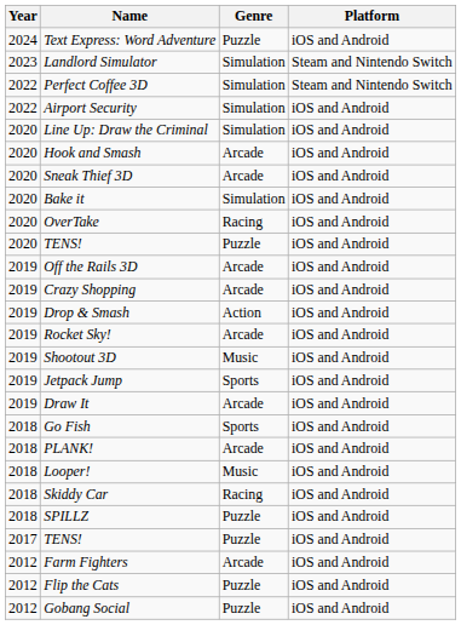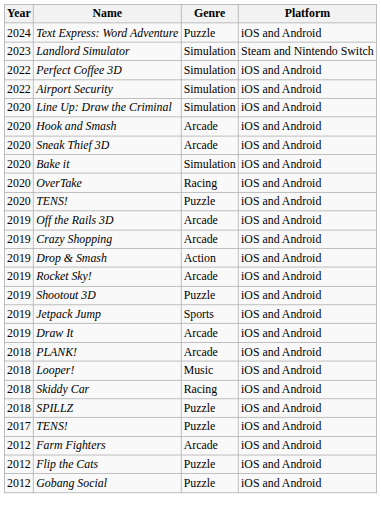 <table class="wikitable">
 <tr>
 <th>Year</th>
 <th>Name</th>
 <th>Genre</th>
 <th>Platform</th>
 </tr>
 <tr>
 <td>2024</td>
 <td><em>Text Express: Word Adventure</em></td>
 <td>Puzzle</td>
 <td>iOS and Android</td>
 </tr>
 <tr>
 <td>2023</td>
 <td><em>Landlord Simulator</em></td>
 <td>Simulation</td>
 <td>Steam and Nintendo Switch</td>
 </tr>
 <tr>
 <td>2022</td>
 <td><em>Perfect Coffee 3D</em></td>
 <td>Simulation</td>
-<td>Steam and Nintendo Switch</td>
+<td>iOS and Android</td>
 </tr>
 <tr>
 <td>2022</td>
 <td><em>Airport Security</em></td>
 <td>Simulation</td>
 <td>iOS and Android</td>
 </tr>
 <tr>
 <td>2020</td>
 <td><em>Line Up: Draw the Criminal</em></td>
 <td>Simulation</td>
 <td>iOS and Android</td>
 </tr>
 <tr>
 <td>2020</td>
 <td><em>Hook and Smash</em></td>
 <td>Arcade</td>
 <td>iOS and Android</td>
 </tr>
 <tr>
 <td>2020</td>
 <td><em>Sneak Thief 3D</em></td>
 <td>Arcade</td>
 <td>iOS and Android</td>
 </tr>
 <tr>
 <td>2020</td>
 <td><em>Bake it</em></td>
 <td>Simulation</td>
 <td>iOS and Android</td>
 </tr>
 <tr>
 <td>2020</td>
 <td><em>OverTake</em></td>
 <td>Racing</td>
 <td>iOS and Android</td>
 </tr>
 <tr>
 <td>2020</td>
 <td><em>TENS!</em></td>
 <td>Puzzle</td>
 <td>iOS and Android</td>
 </tr>
 <tr>
 <td>2019</td>
 <td><em>Off the Rails 3D</em></td>
 <td>Arcade</td>
 <td>iOS and Android</td>
 </tr>
 <tr>
 <td>2019</td>
 <td><em>Crazy Shopping</em></td>
 <td>Arcade</td>
 <td>iOS and Android</td>
 </tr>
 <tr>
 <td>2019</td>
 <td><em>Drop & Smash</em></td>
 <td>Action</td>
 <td>iOS and Android</td>
 </tr>
 <tr>
 <td>2019</td>
 <td><em>Rocket Sky!</em></td>
 <td>Arcade</td>
 <td>iOS and Android</td>
 </tr>
 <tr>
 <td>2019</td>
 <td><em>Shootout 3D</em></td>
-<td>Music</td>
+<td>Puzzle</td>
 <td>iOS and Android</td>
 </tr>
 <tr>
 <td>2019</td>
 <td><em>Jetpack Jump</em></td>
 <td>Sports</td>
 <td>iOS and Android</td>
 </tr>
 <tr>
 <td>2019</td>
 <td><em>Draw It</em></td>
 <td>Arcade</td>
-<td>iOS and Android</td>
-</tr>
-<tr>
-<td>2018</td>
-<td><em>Go Fish</em></td>
-<td>Sports</td>
 <td>iOS and Android</td>
 </tr>
 <tr>
 <td>2018</td>
 <td><em>PLANK!</em></td>
 <td>Arcade</td>
 <td>iOS and Android</td>
 </tr>
 <tr>
 <td>2018</td>
 <td><em>Looper!</em></td>
 <td>Music</td>
 <td>iOS and Android</td>
 </tr>
 <tr>
 <td>2018</td>
 <td><em>Skiddy Car</em></td>
 <td>Racing</td>
 <td>iOS and Android</td>
 </tr>
 <tr>
 <td>2018</td>
 <td><em>SPILLZ</em></td>
 <td>Puzzle</td>
 <td>iOS and Android</td>
 </tr>
 <tr>
 <td>2017</td>
 <td><em>TENS!</em></td>
 <td>Puzzle</td>
 <td>iOS and Android</td>
 </tr>
 <tr>
 <td>2012</td>
 <td><em>Farm Fighters</em></td>
 <td>Arcade</td>
 <td>iOS and Android</td>
 </tr>
 <tr>
 <td>2012</td>
 <td><em>Flip the Cats</em></td>
 <td>Puzzle</td>
 <td>iOS and Android</td>
 </tr>
 <tr>
 <td>2012</td>
 <td><em>Gobang Social</em></td>
 <td>Puzzle</td>
 <td>iOS and Android</td>
 </tr>
 </table>
